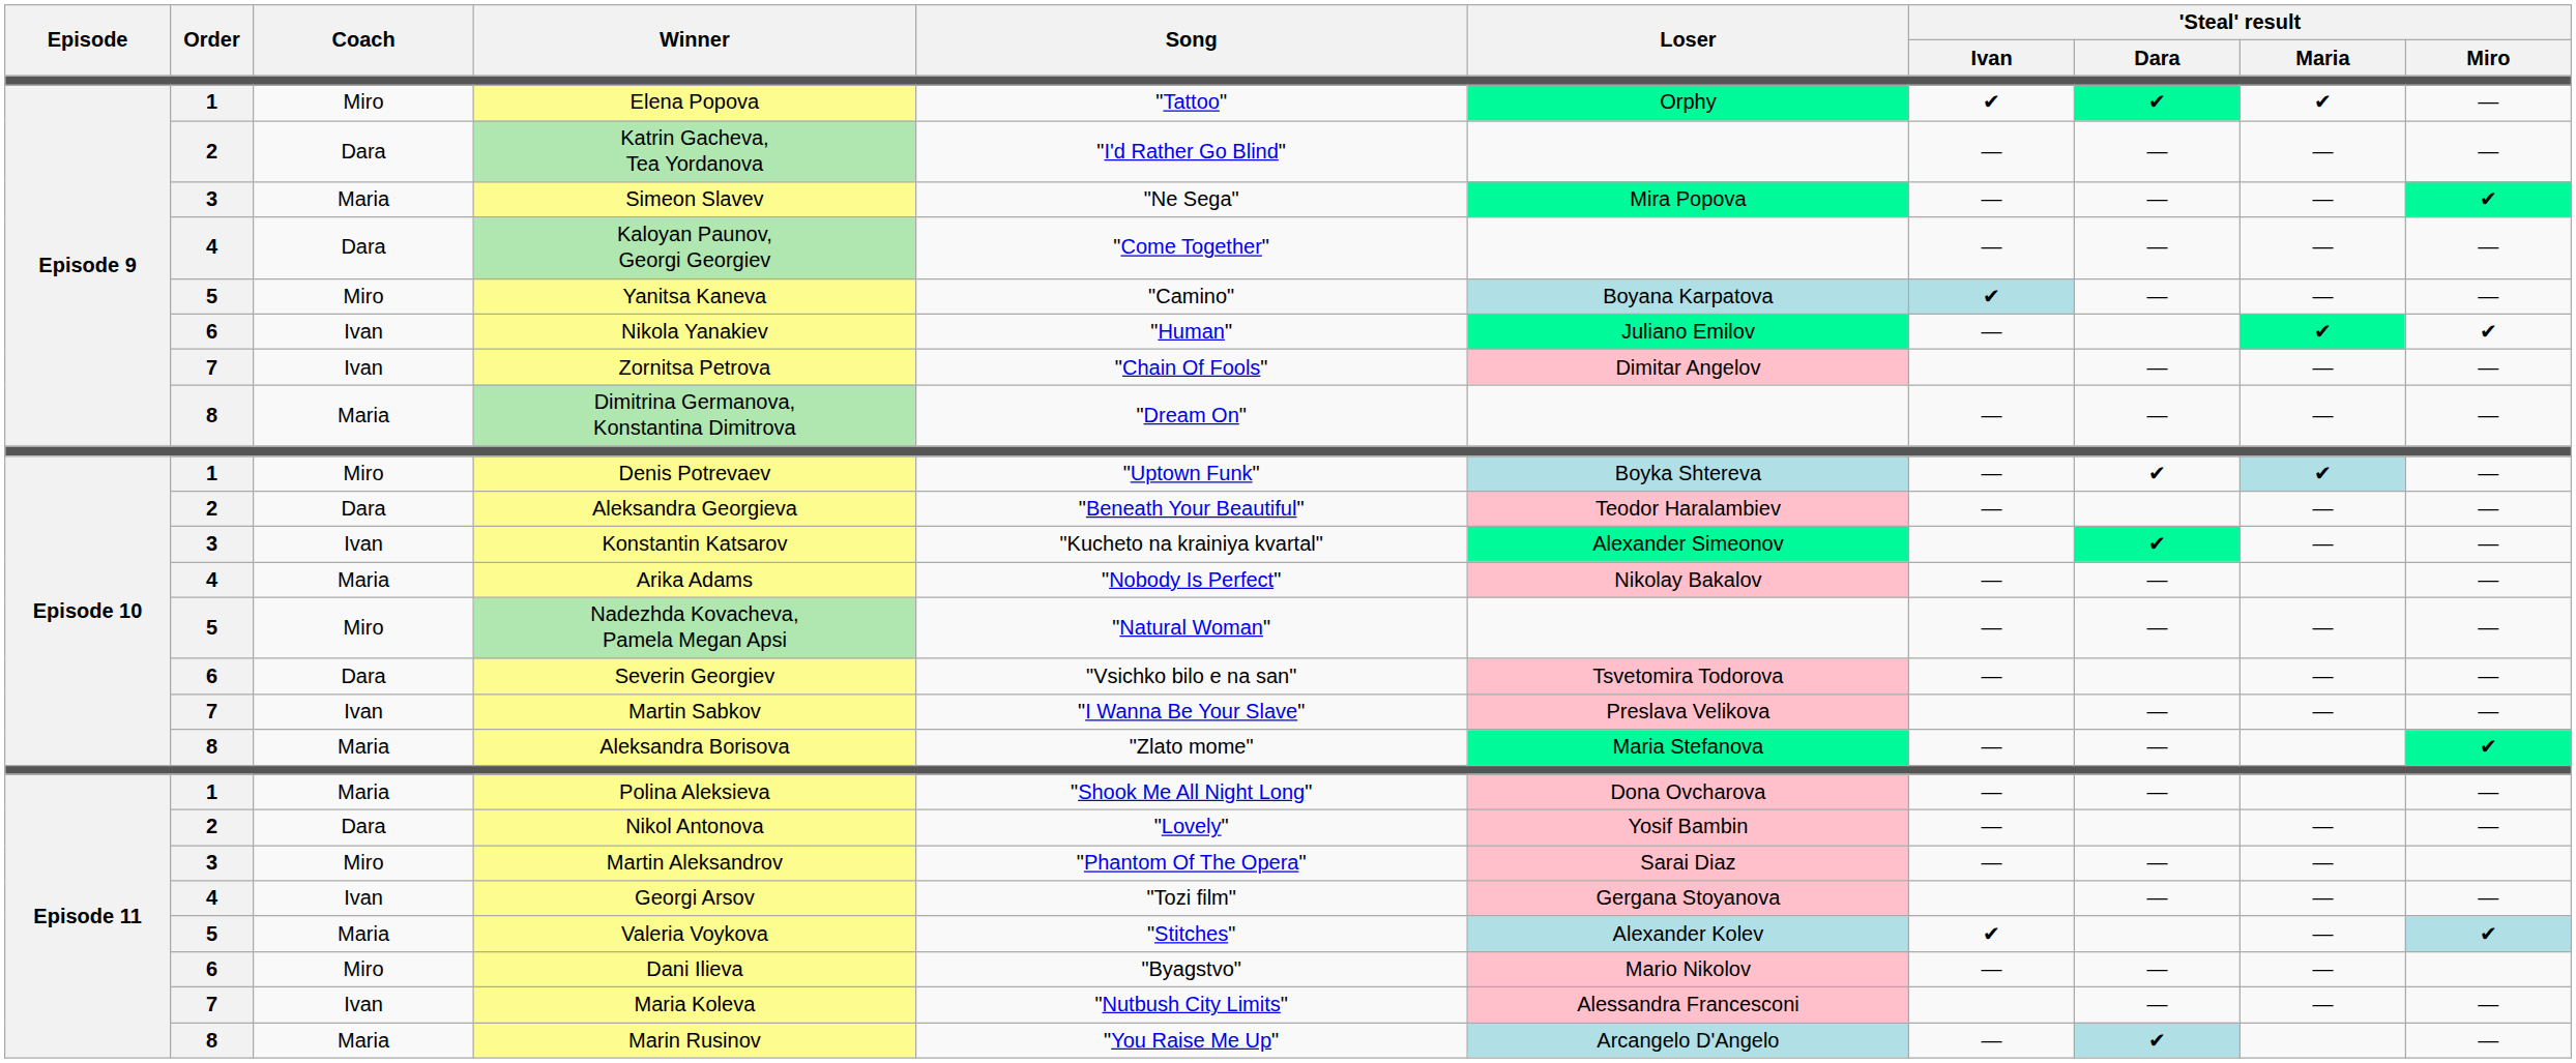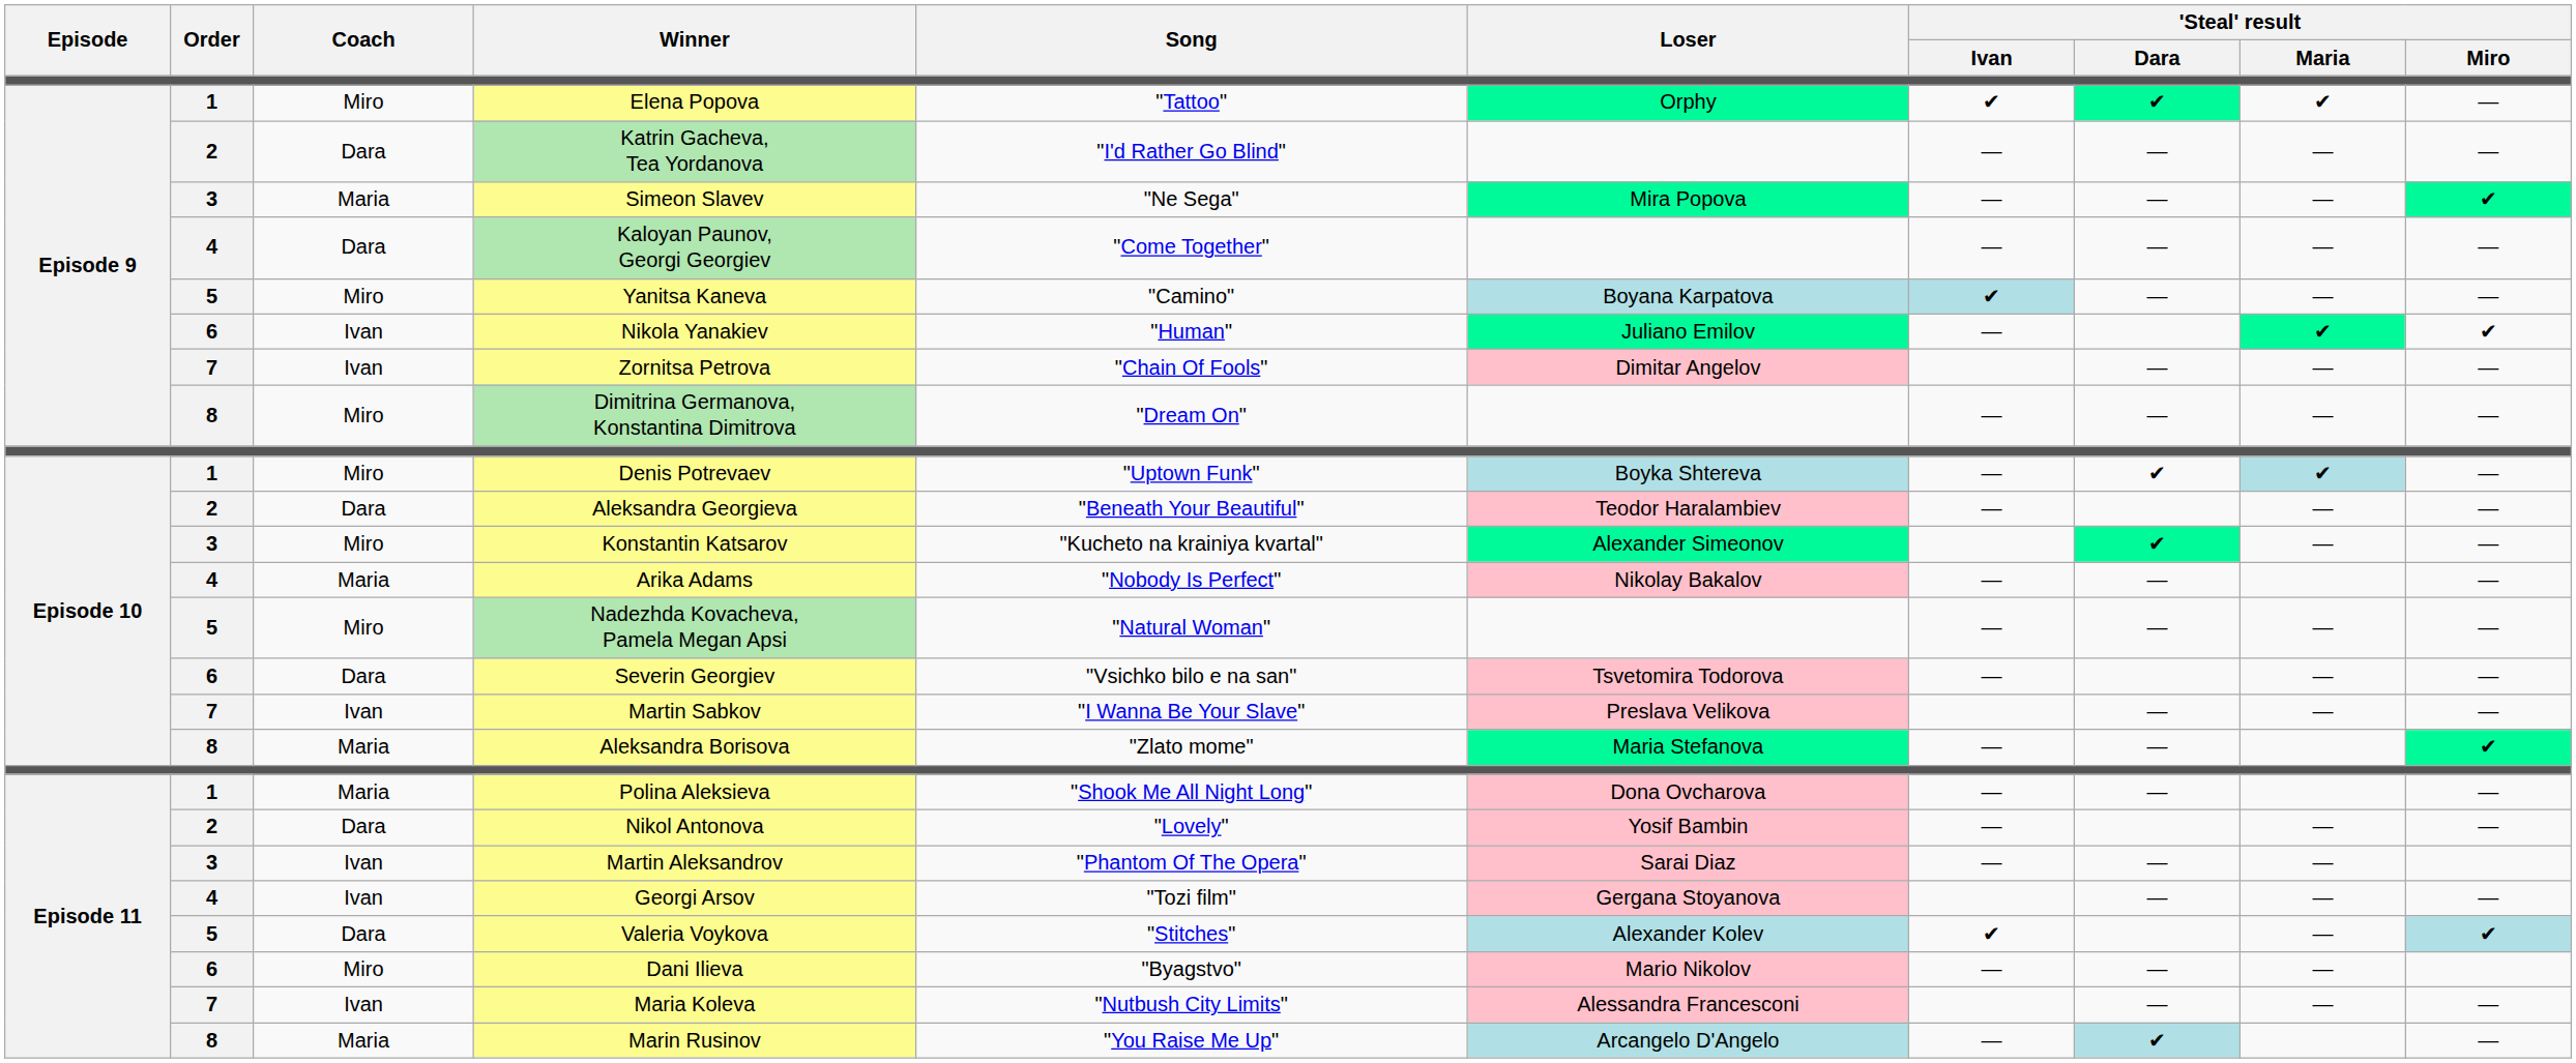 <table class="wikitable" style="text-align:center; line-height:20px; width:100%">
 <tr>
 <th rowspan="2" style="width:06%">Episode</th>
 <th rowspan="2" style="width:03%">Order</th>
 <th rowspan="2" style="width:08%">Coach</th>
 <th rowspan="2" style="width:16%">Winner</th>
 <th rowspan="2" style="width:20%">Song</th>
 <th rowspan="2" style="width:16%">Loser</th>
 <th colspan="4" style="width:24%">'Steal' result</th>
 </tr>
 <tr>
 <th style="width:06%">Ivan</th>
 <th style="width:06%">Dara</th>
 <th style="width:06%">Maria</th>
 <th style="width:06%">Miro</th>
 </tr>
 <tr>
 <td colspan="10" style="background:#555"></td>
 </tr>
 <tr>
 <th rowspan="8">Episode 9<br></th>
 <th>1</th>
 <td>Miro</td>
 <td style="background:#fdfc8f">Elena Popova</td>
 <td>"<a href='#'>Tattoo</a>"</td>
 <td style="background:#00fa9a">Orphy</td>
 <td>✔</td>
 <td style="background:#00fa9a">✔</td>
 <td>✔</td>
 <td>—</td>
 </tr>
 <tr>
 <th>2</th>
 <td>Dara</td>
 <td style="background:#b0e6b0">Katrin Gacheva,<br>Tea Yordanova</td>
 <td>"<a href='#'>I'd Rather Go Blind</a>"</td>
 <td></td>
 <td>—</td>
 <td>—</td>
 <td>—</td>
 <td>—</td>
 </tr>
 <tr>
 <th>3</th>
 <td>Maria</td>
 <td style="background:#fdfc8f">Simeon Slavev</td>
 <td>"Ne Sega"</td>
 <td style="background:#00fa9a">Mira Popova</td>
 <td>—</td>
 <td>—</td>
 <td>—</td>
 <td style="background:#00fa9a">✔</td>
 </tr>
 <tr>
 <th>4</th>
 <td>Dara</td>
 <td style="background:#b0e6b0">Kaloyan Paunov,<br>Georgi Georgiev</td>
 <td>"<a href='#'>Come Together</a>"</td>
 <td></td>
 <td>—</td>
 <td>—</td>
 <td>—</td>
 <td>—</td>
 </tr>
 <tr>
 <th>5</th>
 <td>Miro</td>
 <td style="background:#fdfc8f">Yanitsa Kaneva</td>
 <td>"Camino"</td>
 <td style="background:#B0E0E6">Boyana Karpatova</td>
 <td style="background:#B0E0E6">✔</td>
 <td>—</td>
 <td>—</td>
 <td>—</td>
 </tr>
 <tr>
 <th>6</th>
 <td>Ivan</td>
 <td style="background:#fdfc8f">Nikola Yanakiev</td>
 <td>"<a href='#'>Human</a>"</td>
 <td style="background:#00fa9a">Juliano Emilov</td>
 <td>—</td>
 <td></td>
 <td style="background:#00fa9a">✔</td>
 <td>✔</td>
 </tr>
 <tr>
 <th>7</th>
 <td>Ivan</td>
 <td style="background:#fdfc8f">Zornitsa Petrova</td>
 <td>"<a href='#'>Chain Of Fools</a>"</td>
 <td style="background: pink">Dimitar Angelov</td>
 <td></td>
 <td>—</td>
 <td>—</td>
 <td>—</td>
 </tr>
 <tr>
 <th>8</th>
-<td>Maria</td>
+<td>Miro</td>
 <td style="background:#b0e6b0">Dimitrina Germanova,<br>Konstantina Dimitrova</td>
 <td>"<a href='#'>Dream On</a>"</td>
 <td></td>
 <td>—</td>
 <td>—</td>
 <td>—</td>
 <td>—</td>
 </tr>
 <tr>
 <td colspan="10" style="background:#555"></td>
 </tr>
 <tr>
 <th rowspan="9">Episode 10<br></th>
 </tr>
 <tr>
 <th>1</th>
 <td>Miro</td>
 <td style="background:#fdfc8f">Denis Potrevaev</td>
 <td>"<a href='#'>Uptown Funk</a>"</td>
 <td style="background:#B0E0E6">Boyka Shtereva</td>
 <td>—</td>
 <td>✔</td>
 <td style="background:#B0E0E6">✔</td>
 <td>—</td>
 </tr>
 <tr>
 <th>2</th>
 <td>Dara</td>
 <td style="background:#fdfc8f">Aleksandra Georgieva</td>
 <td>"<a href='#'>Beneath Your Beautiful</a>"</td>
 <td style="background: pink">Teodor Haralambiev</td>
 <td>—</td>
 <td></td>
 <td>—</td>
 <td>—</td>
 </tr>
 <tr>
 <th>3</th>
-<td>Ivan</td>
+<td>Miro</td>
 <td style="background:#fdfc8f">Konstantin Katsarov</td>
 <td>"Kucheto na krainiya kvartal"</td>
 <td style="background:#00fa9a">Alexander Simeonov</td>
 <td></td>
 <td style="background:#00fa9a">✔</td>
 <td>—</td>
 <td>—</td>
 </tr>
 <tr>
 <th>4</th>
 <td>Maria</td>
 <td style="background:#fdfc8f">Arika Adams</td>
 <td>"<a href='#'>Nobody Is Perfect</a>"</td>
 <td style="background: pink">Nikolay Bakalov</td>
 <td>—</td>
 <td>—</td>
 <td></td>
 <td>—</td>
 </tr>
 <tr>
 <th>5</th>
 <td>Miro</td>
 <td style="background:#b0e6b0">Nadezhda Kovacheva,<br>Pamela Megan Apsi</td>
 <td>"<a href='#'>Natural Woman</a>"</td>
 <td></td>
 <td>—</td>
 <td>—</td>
 <td>—</td>
 <td>—</td>
 </tr>
 <tr>
 <th>6</th>
 <td>Dara</td>
 <td style="background:#fdfc8f">Severin Georgiev</td>
 <td>"Vsichko bilo e na san"</td>
 <td style="background: pink">Tsvetomira Todorova</td>
 <td>—</td>
 <td></td>
 <td>—</td>
 <td>—</td>
 </tr>
 <tr>
 <th>7</th>
 <td>Ivan</td>
 <td style="background:#fdfc8f">Martin Sabkov</td>
 <td>"<a href='#'>I Wanna Be Your Slave</a>"</td>
 <td style="background: pink">Preslava Velikova</td>
 <td></td>
 <td>—</td>
 <td>—</td>
 <td>—</td>
 </tr>
 <tr>
 <th>8</th>
 <td>Maria</td>
 <td style="background:#fdfc8f">Aleksandra Borisova</td>
 <td>"Zlato mome"</td>
 <td style="background:#00fa9a">Maria Stefanova</td>
 <td>—</td>
 <td>—</td>
 <td></td>
 <td style="background:#00fa9a">✔</td>
 </tr>
 <tr>
 <td colspan="10" style="background:#555"></td>
 </tr>
 <tr>
 <th rowspan="9">Episode 11<br></th>
 </tr>
 <tr>
 <th>1</th>
 <td>Maria</td>
 <td style="background:#fdfc8f">Polina Aleksieva</td>
 <td>"<a href='#'>Shook Me All Night Long</a>"</td>
 <td style="background: pink">Dona Ovcharova</td>
 <td>—</td>
 <td>—</td>
 <td></td>
 <td>—</td>
 </tr>
 <tr>
 <th>2</th>
 <td>Dara</td>
 <td style="background:#fdfc8f">Nikol Antonova</td>
 <td>"<a href='#'>Lovely</a>"</td>
 <td style="background: pink">Yosif Bambin</td>
 <td>—</td>
 <td></td>
 <td>—</td>
 <td>—</td>
 </tr>
 <tr>
 <th>3</th>
-<td>Miro</td>
+<td>Ivan</td>
 <td style="background:#fdfc8f">Martin Aleksandrov</td>
 <td>"<a href='#'>Phantom Of The Opera</a>"</td>
 <td style="background: pink">Sarai Diaz</td>
 <td>—</td>
 <td>—</td>
 <td>—</td>
 <td></td>
 </tr>
 <tr>
 <th>4</th>
 <td>Ivan</td>
 <td style="background:#fdfc8f">Georgi Arsov</td>
 <td>"Tozi film"</td>
 <td style="background: pink">Gergana Stoyanova</td>
 <td></td>
 <td>—</td>
 <td>—</td>
 <td>—</td>
 </tr>
 <tr>
 <th>5</th>
-<td>Maria</td>
+<td>Dara</td>
 <td style="background:#fdfc8f">Valeria Voykova</td>
 <td>"<a href='#'>Stitches</a>"</td>
 <td style="background:#B0E0E6">Alexander Kolev</td>
 <td>✔</td>
 <td></td>
 <td>—</td>
 <td style="background:#B0E0E6">✔</td>
 </tr>
 <tr>
 <th>6</th>
 <td>Miro</td>
 <td style="background:#fdfc8f">Dani Ilieva</td>
 <td>"Byagstvo"</td>
 <td style="background: pink">Mario Nikolov</td>
 <td>—</td>
 <td>—</td>
 <td>—</td>
 <td></td>
 </tr>
 <tr>
 <th>7</th>
 <td>Ivan</td>
 <td style="background:#fdfc8f">Maria Koleva</td>
 <td>"<a href='#'>Nutbush City Limits</a>"</td>
 <td style="background: pink">Alessandra Francesconi</td>
 <td></td>
 <td>—</td>
 <td>—</td>
 <td>—</td>
 </tr>
 <tr>
 <th>8</th>
 <td>Maria</td>
 <td style="background:#fdfc8f">Marin Rusinov</td>
 <td>"<a href='#'>You Raise Me Up</a>"</td>
 <td style="background:#B0E0E6">Arcangelo D'Angelo</td>
 <td>—</td>
 <td style="background:#B0E0E6">✔</td>
 <td></td>
 <td>—</td>
 </tr>
 </table>
